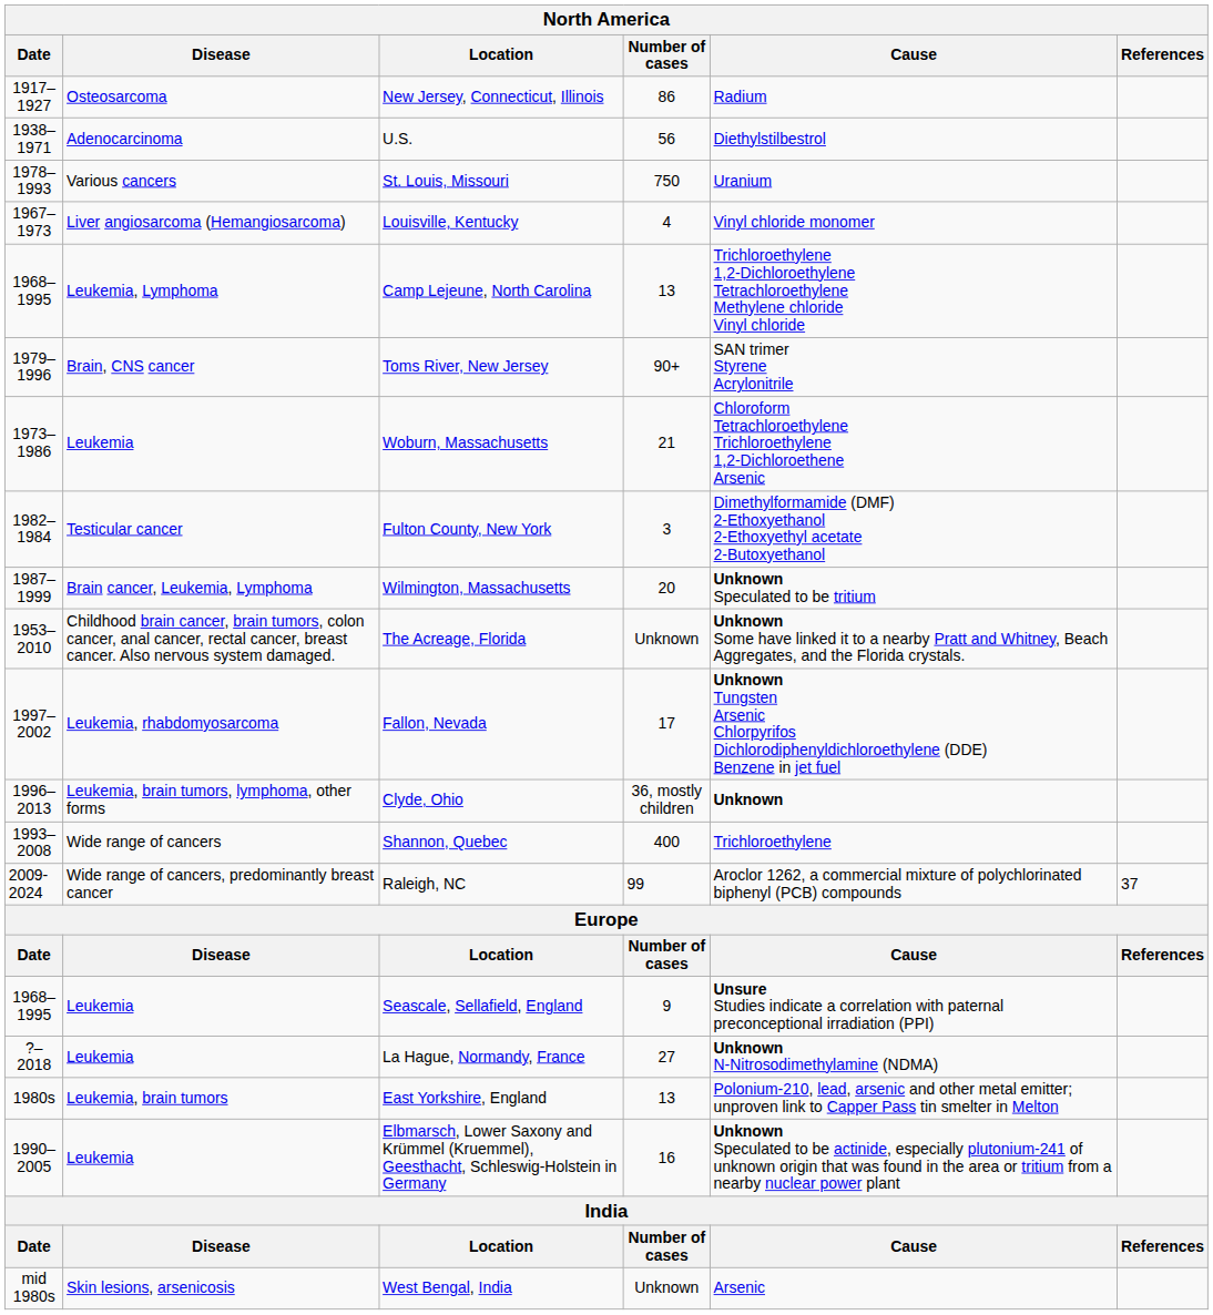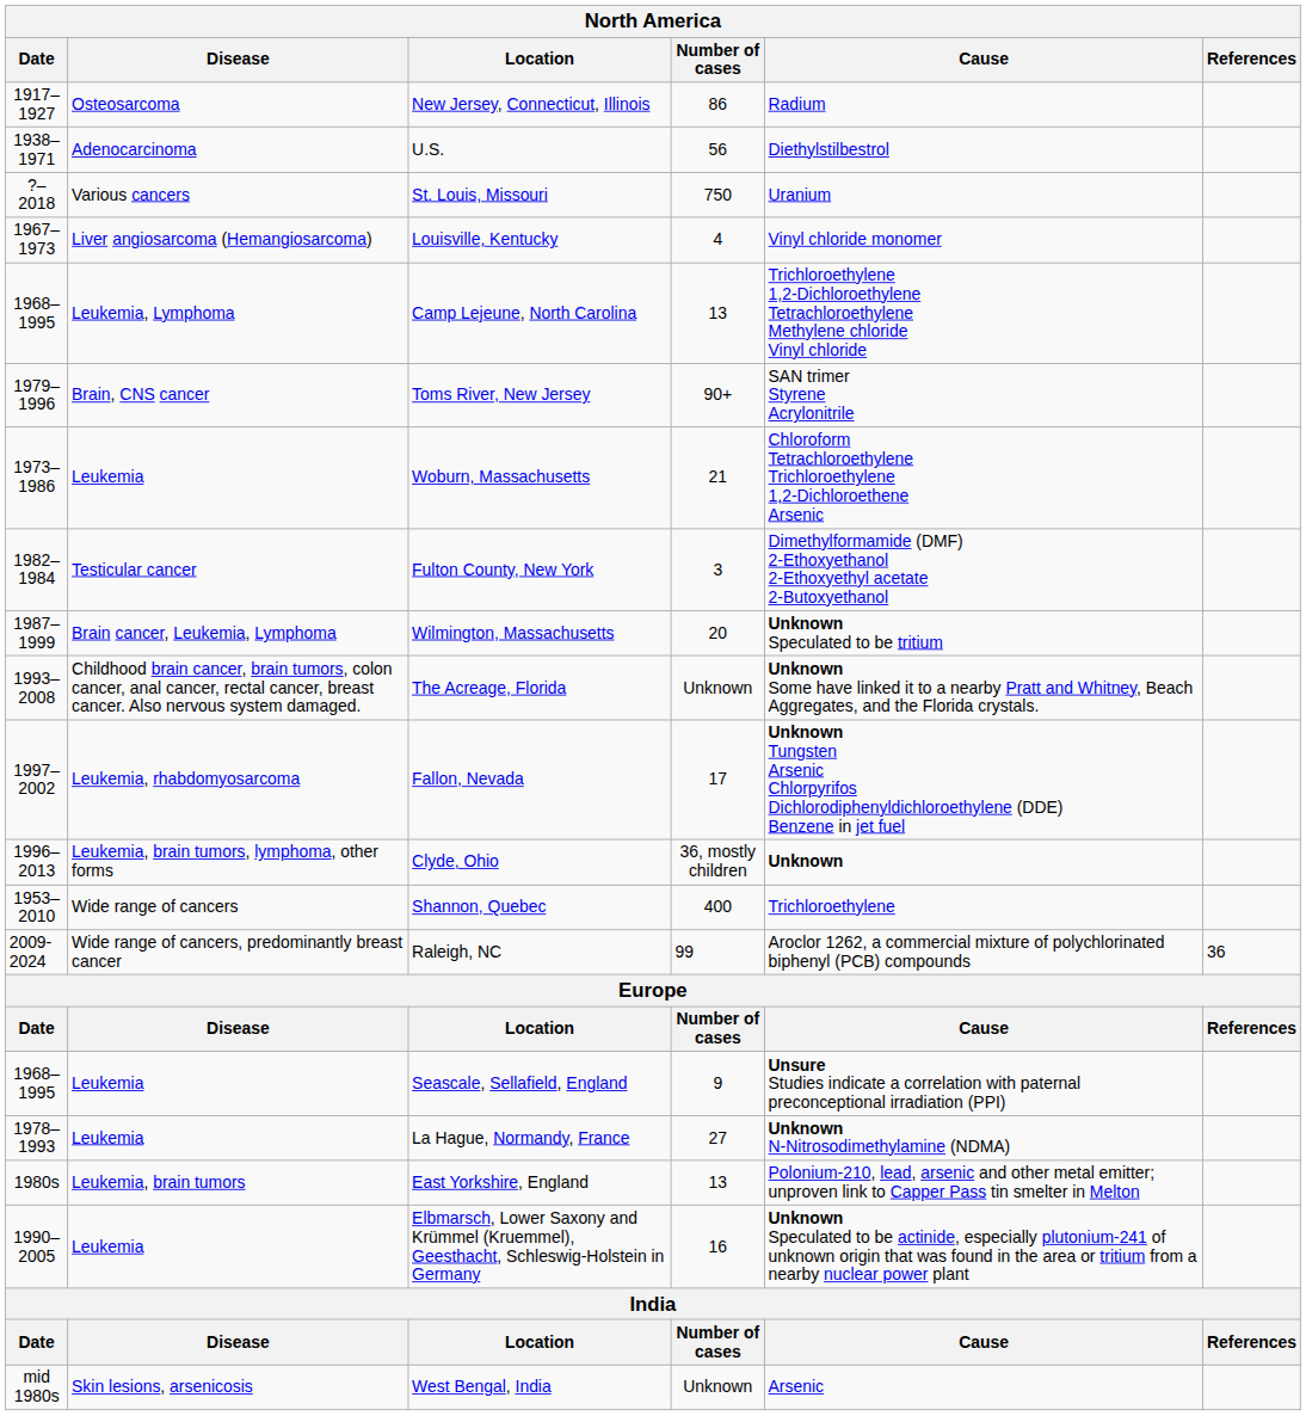 <table class="wikitable">
 <tr>
 <th colspan="6" style="font-size: 120%;">North America</th>
 </tr>
 <tr>
 <th>Date</th>
 <th>Disease</th>
 <th>Location</th>
 <th>Number of cases</th>
 <th>Cause</th>
 <th>References</th>
 </tr>
 <tr>
 <td align="center">1917–1927</td>
 <td><a href='#'>Osteosarcoma</a></td>
 <td><a href='#'>New Jersey</a>, <a href='#'>Connecticut</a>, <a href='#'>Illinois</a></td>
 <td align="center">86</td>
 <td><a href='#'>Radium</a></td>
 <td></td>
 </tr>
 <tr>
 <td align="center">1938–1971</td>
 <td><a href='#'>Adenocarcinoma</a></td>
 <td>U.S.</td>
 <td align="center">56</td>
 <td><a href='#'>Diethylstilbestrol</a></td>
 <td></td>
 </tr>
 <tr>
-<td align="center">1978–1993</td>
+<td align="center">?–2018</td>
 <td>Various <a href='#'>cancers</a></td>
 <td><a href='#'>St. Louis, Missouri</a></td>
 <td align="center">750</td>
 <td><a href='#'>Uranium</a></td>
 <td></td>
 </tr>
 <tr>
 <td align="center">1967–1973</td>
 <td><a href='#'>Liver</a> <a href='#'>angiosarcoma</a> (<a href='#'>Hemangiosarcoma</a>)</td>
 <td><a href='#'>Louisville, Kentucky</a></td>
 <td align="center">4</td>
 <td><a href='#'>Vinyl chloride monomer</a></td>
 <td></td>
 </tr>
 <tr>
 <td align="center">1968–1995</td>
 <td><a href='#'>Leukemia</a>, <a href='#'>Lymphoma</a></td>
 <td><a href='#'>Camp Lejeune</a>, <a href='#'>North Carolina</a></td>
 <td align="center">13</td>
 <td><a href='#'>Trichloroethylene</a><br><a href='#'>1,2-Dichloroethylene</a><br><a href='#'>Tetrachloroethylene</a><br><a href='#'>Methylene chloride</a><br><a href='#'>Vinyl chloride</a><br></td>
 <td></td>
 </tr>
 <tr>
 <td align="center">1979–1996</td>
 <td><a href='#'>Brain</a>, <a href='#'>CNS</a> <a href='#'>cancer</a></td>
 <td><a href='#'>Toms River, New Jersey</a></td>
 <td align="center">90+</td>
 <td>SAN trimer<br><a href='#'>Styrene</a><br><a href='#'>Acrylonitrile</a></td>
 <td></td>
 </tr>
 <tr>
 <td align="center">1973–1986</td>
 <td><a href='#'>Leukemia</a></td>
 <td><a href='#'>Woburn, Massachusetts</a></td>
 <td align="center">21</td>
 <td><a href='#'>Chloroform</a><br> <a href='#'>Tetrachloroethylene</a> <br> <a href='#'>Trichloroethylene</a><br> <a href='#'>1,2-Dichloroethene</a><br> <a href='#'>Arsenic</a></td>
 <td></td>
 </tr>
 <tr>
 <td align="center">1982–1984</td>
 <td><a href='#'>Testicular cancer</a></td>
 <td><a href='#'>Fulton County, New York</a></td>
 <td align="center">3</td>
 <td><a href='#'>Dimethylformamide</a> (DMF)<br><a href='#'>2-Ethoxyethanol</a><br><a href='#'>2-Ethoxyethyl acetate</a><br><a href='#'>2-Butoxyethanol</a><br></td>
 <td></td>
 </tr>
 <tr>
 <td align="center">1987–1999</td>
 <td><a href='#'>Brain</a> <a href='#'>cancer</a>, <a href='#'>Leukemia</a>, <a href='#'>Lymphoma</a></td>
 <td><a href='#'>Wilmington, Massachusetts</a></td>
 <td align="center">20</td>
 <td><strong>Unknown</strong><br>Speculated to be <a href='#'>tritium</a></td>
 <td></td>
 </tr>
 <tr>
-<td align="center">1953–2010</td>
+<td align="center">1993–2008</td>
 <td>Childhood <a href='#'>brain cancer</a>, <a href='#'>brain tumors</a>, colon cancer, anal cancer, rectal cancer, breast cancer. Also nervous system damaged.</td>
 <td><a href='#'>The Acreage, Florida</a></td>
 <td align="center">Unknown</td>
 <td><strong>Unknown</strong><br>Some have linked it to a nearby <a href='#'>Pratt and Whitney</a>,  Beach Aggregates, and the Florida crystals.</td>
 <td></td>
 </tr>
 <tr>
 <td align="center">1997–2002</td>
 <td><a href='#'>Leukemia</a>, <a href='#'>rhabdomyosarcoma</a></td>
 <td><a href='#'>Fallon, Nevada</a></td>
 <td align="center">17</td>
 <td><strong>Unknown</strong><br><a href='#'>Tungsten</a><br><a href='#'>Arsenic</a><br><a href='#'>Chlorpyrifos</a><br><a href='#'>Dichlorodiphenyldichloroethylene</a> (DDE)<br><a href='#'>Benzene</a> in <a href='#'>jet fuel</a></td>
 <td></td>
 </tr>
 <tr>
 <td align="center">1996–2013</td>
 <td><a href='#'>Leukemia</a>, <a href='#'>brain tumors</a>, <a href='#'>lymphoma</a>, other forms</td>
 <td><a href='#'>Clyde, Ohio</a></td>
 <td align="center">36, mostly children</td>
 <td><strong>Unknown</strong><br></td>
 <td></td>
 </tr>
 <tr>
-<td align="center">1993–2008</td>
+<td align="center">1953–2010</td>
 <td>Wide range of cancers</td>
 <td><a href='#'>Shannon, Quebec</a></td>
 <td align="center">400</td>
 <td><a href='#'>Trichloroethylene</a></td>
 <td></td>
 </tr>
 <tr>
 <td>2009-2024</td>
 <td>Wide range of cancers, predominantly breast cancer</td>
 <td>Raleigh, NC</td>
 <td>99</td>
 <td>Aroclor 1262, a commercial mixture of polychlorinated biphenyl (PCB) compounds</td>
-<td>37</td>
+<td>36</td>
 </tr>
 <tr>
 <th colspan="6" style="font-size: 120%;">Europe</th>
 </tr>
 <tr>
 <th>Date</th>
 <th>Disease</th>
 <th>Location</th>
 <th>Number of cases</th>
 <th>Cause</th>
 <th>References</th>
 </tr>
 <tr>
 <td align="center">1968–1995</td>
 <td><a href='#'>Leukemia</a></td>
 <td><a href='#'>Seascale</a>, <a href='#'>Sellafield</a>, <a href='#'>England</a></td>
 <td align="center">9</td>
 <td><strong>Unsure</strong><br>Studies indicate a correlation with paternal preconceptional irradiation (PPI)</td>
 <td></td>
 </tr>
 <tr>
-<td align="center">?–2018</td>
+<td align="center">1978–1993</td>
 <td><a href='#'>Leukemia</a></td>
 <td>La Hague, <a href='#'>Normandy</a>, <a href='#'>France</a></td>
 <td align="center">27</td>
 <td><strong>Unknown</strong><br><a href='#'>N-Nitrosodimethylamine</a> (NDMA)</td>
 <td></td>
 </tr>
 <tr>
 <td align = "center">1980s</td>
 <td><a href='#'>Leukemia</a>, <a href='#'>brain tumors</a></td>
 <td><a href='#'>East Yorkshire</a>, England</td>
 <td align="center">13</td>
 <td><a href='#'>Polonium-210</a>, <a href='#'>lead</a>, <a href='#'>arsenic</a> and other metal emitter; unproven link to <a href='#'>Capper Pass</a> tin smelter in <a href='#'>Melton</a></td>
 <td></td>
 </tr>
 <tr>
 <td align="center">1990–2005</td>
 <td><a href='#'>Leukemia</a></td>
 <td><a href='#'>Elbmarsch</a>, Lower Saxony and Krümmel (Kruemmel), <a href='#'>Geesthacht</a>, Schleswig-Holstein in <a href='#'>Germany</a></td>
 <td align="center">16</td>
 <td><strong>Unknown</strong><br>Speculated to be <a href='#'>actinide</a>, especially <a href='#'>plutonium-241</a> of unknown origin that was found in the area or <a href='#'>tritium</a> from a nearby <a href='#'>nuclear power</a> plant<br></td>
 <td></td>
 </tr>
 <tr>
 <th colspan="6" style="font-size: 120%;">India</th>
 </tr>
 <tr>
 <th>Date</th>
 <th>Disease</th>
 <th>Location</th>
 <th>Number of cases</th>
 <th>Cause</th>
 <th>References</th>
 </tr>
 <tr>
 <td align="center">mid 1980s</td>
 <td><a href='#'>Skin lesions</a>, <a href='#'>arsenicosis</a></td>
 <td><a href='#'>West Bengal</a>, <a href='#'>India</a></td>
 <td align="center">Unknown</td>
 <td><a href='#'>Arsenic</a></td>
 <td></td>
 </tr>
 </table>
